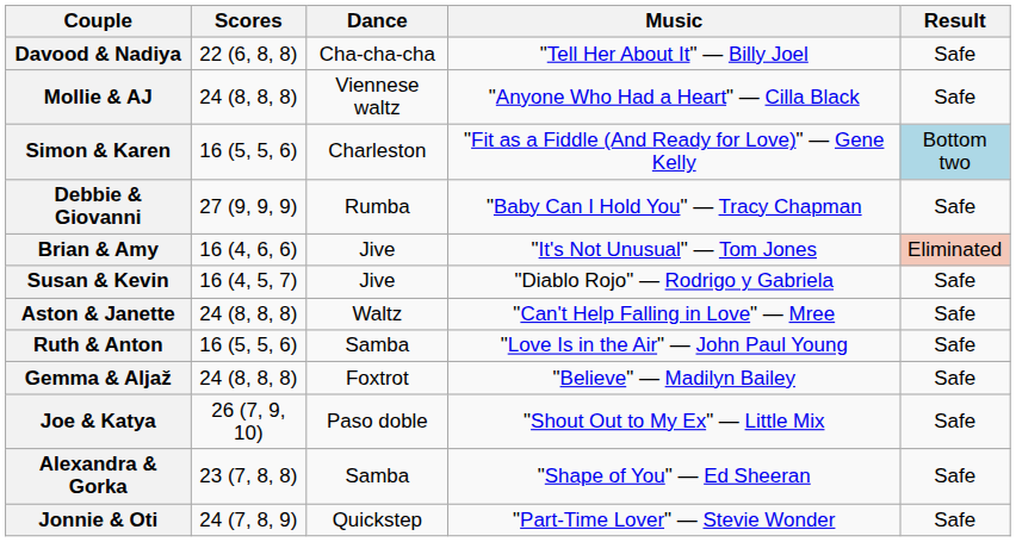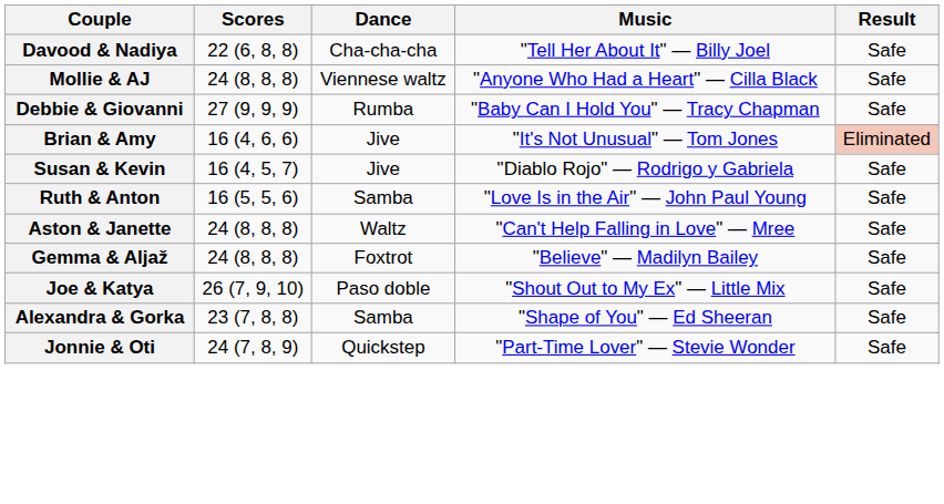 <table class="wikitable sortable" style="text-align:center; width: 90%">
 <tr>
 <th scope="col">Couple</th>
 <th scope="col">Scores</th>
 <th scope="col" class="unsortable">Dance</th>
 <th scope="col" class="unsortable">Music</th>
 <th scope="col" class="unsortable">Result</th>
 </tr>
 <tr>
 <th scope="row">Davood & Nadiya</th>
 <td>22 (6, 8, 8)</td>
 <td>Cha-cha-cha</td>
 <td>"<a href='#'>Tell Her About It</a>" — <a href='#'>Billy Joel</a></td>
 <td>Safe</td>
 </tr>
 <tr>
 <th scope="row">Mollie & AJ</th>
 <td>24 (8, 8, 8)</td>
 <td>Viennese waltz</td>
 <td>"<a href='#'>Anyone Who Had a Heart</a>" — <a href='#'>Cilla Black</a></td>
 <td>Safe</td>
 </tr>
 <tr>
-<th scope="row">Simon & Karen</th>
-<td>16 (5, 5, 6)</td>
-<td>Charleston</td>
-<td>"<a href='#'>Fit as a Fiddle (And Ready for Love)</a>" — <a href='#'>Gene Kelly</a></td>
-<td bgcolor="lightblue">Bottom two</td>
-</tr>
-<tr>
 <th scope="row">Debbie & Giovanni</th>
 <td>27 (9, 9, 9)</td>
 <td>Rumba</td>
 <td>"<a href='#'>Baby Can I Hold You</a>" — <a href='#'>Tracy Chapman</a></td>
 <td>Safe</td>
 </tr>
 <tr>
 <th scope="row">Brian & Amy</th>
 <td>16 (4, 6, 6)</td>
 <td>Jive</td>
 <td>"<a href='#'>It's Not Unusual</a>" — <a href='#'>Tom Jones</a></td>
 <td bgcolor="f4c7b8">Eliminated</td>
 </tr>
 <tr>
 <th scope="row">Susan & Kevin</th>
 <td>16 (4, 5, 7)</td>
 <td>Jive</td>
 <td>"Diablo Rojo" — <a href='#'>Rodrigo y Gabriela</a></td>
 <td>Safe</td>
 </tr>
 <tr>
+<th scope="row">Ruth & Anton</th>
+<td>16 (5, 5, 6)</td>
+<td>Samba</td>
+<td>"<a href='#'>Love Is in the Air</a>" — <a href='#'>John Paul Young</a></td>
+<td>Safe</td>
+</tr>
+<tr>
 <th scope="row">Aston & Janette</th>
 <td>24 (8, 8, 8)</td>
 <td>Waltz</td>
 <td>"<a href='#'>Can't Help Falling in Love</a>" — <a href='#'>Mree</a></td>
-<td>Safe</td>
-</tr>
-<tr>
-<th scope="row">Ruth & Anton</th>
-<td>16 (5, 5, 6)</td>
-<td>Samba</td>
-<td>"<a href='#'>Love Is in the Air</a>" — <a href='#'>John Paul Young</a></td>
 <td>Safe</td>
 </tr>
 <tr>
 <th scope="row">Gemma & Aljaž</th>
 <td>24 (8, 8, 8)</td>
 <td>Foxtrot</td>
 <td>"<a href='#'>Believe</a>" — <a href='#'>Madilyn Bailey</a></td>
 <td>Safe</td>
 </tr>
 <tr>
 <th scope="row">Joe & Katya</th>
 <td>26 (7, 9, 10)</td>
 <td>Paso doble</td>
 <td>"<a href='#'>Shout Out to My Ex</a>" — <a href='#'>Little Mix</a></td>
 <td>Safe</td>
 </tr>
 <tr>
 <th scope="row">Alexandra & Gorka</th>
 <td>23 (7, 8, 8)</td>
 <td>Samba</td>
 <td>"<a href='#'>Shape of You</a>" — <a href='#'>Ed Sheeran</a></td>
 <td>Safe</td>
 </tr>
 <tr>
 <th scope="row">Jonnie & Oti</th>
 <td>24 (7, 8, 9)</td>
 <td>Quickstep</td>
 <td>"<a href='#'>Part-Time Lover</a>" — <a href='#'>Stevie Wonder</a></td>
 <td>Safe</td>
 </tr>
 </table>
